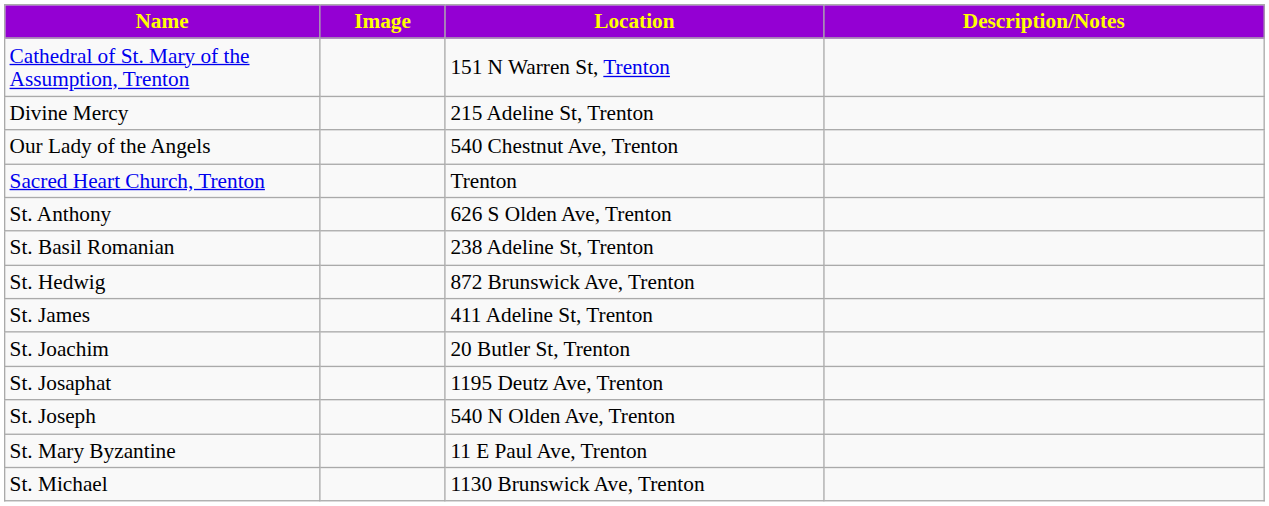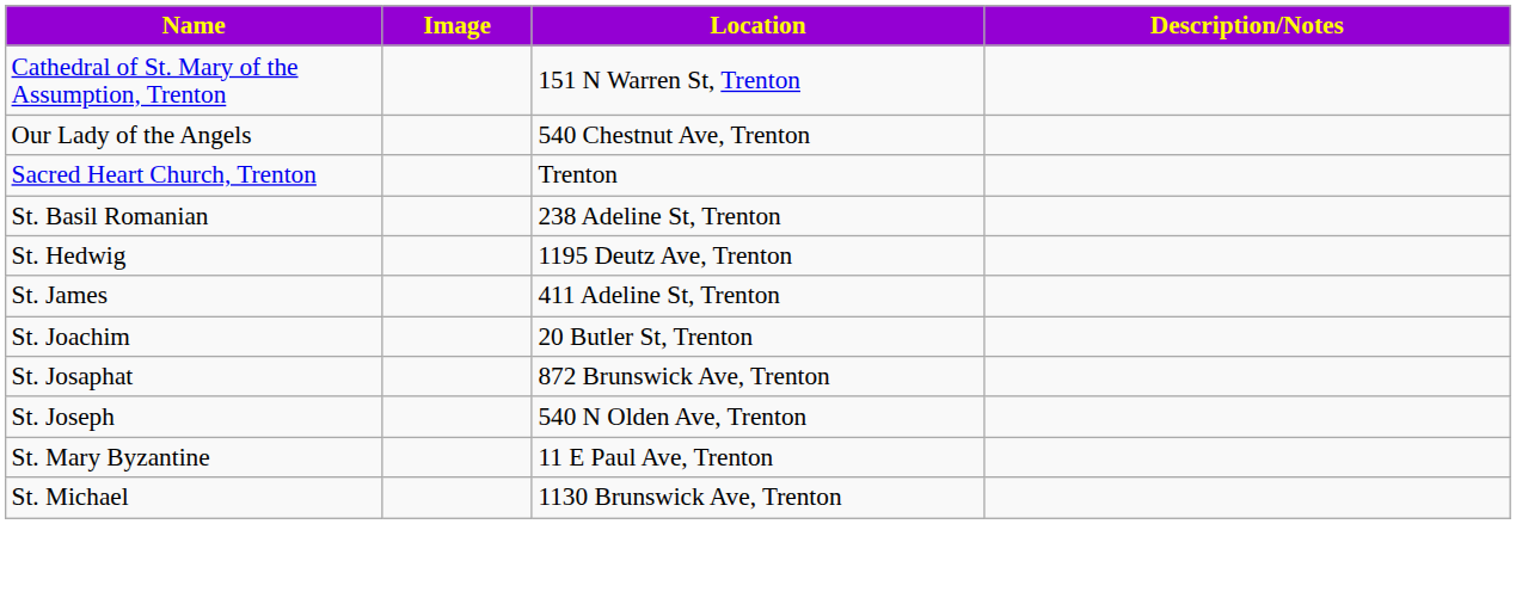 <table class="wikitable sortable" style="width:75%">
 <tr>
 <th style="background:darkviolet; color:yellow;" width="25%"><strong>Name</strong></th>
 <th style="background:darkviolet; color:yellow;" width="10%"><strong>Image</strong></th>
 <th style="background:darkviolet; color:yellow;" width="30%"><strong>Location</strong></th>
 <th style="background:darkviolet; color:yellow;" width="35%"><strong>Description/Notes</strong></th>
 </tr>
 <tr>
 <td><a href='#'>Cathedral of St. Mary of the Assumption, Trenton</a></td>
 <td></td>
 <td>151 N Warren St, <a href='#'>Trenton</a></td>
-<td></td>
-</tr>
-<tr>
-<td>Divine Mercy</td>
-<td></td>
-<td>215 Adeline St, Trenton</td>
 <td></td>
 </tr>
 <tr>
 <td>Our Lady of the Angels</td>
 <td></td>
 <td>540 Chestnut Ave, Trenton</td>
 <td></td>
 </tr>
 <tr>
 <td><a href='#'>Sacred Heart Church, Trenton</a></td>
 <td></td>
 <td>Trenton</td>
 <td></td>
 </tr>
 <tr>
-<td>St. Anthony</td>
-<td></td>
-<td>626 S Olden Ave, Trenton</td>
-<td></td>
-</tr>
-<tr>
 <td>St. Basil Romanian</td>
 <td></td>
 <td>238 Adeline St, Trenton</td>
 <td></td>
 </tr>
 <tr>
 <td>St. Hedwig</td>
 <td></td>
-<td>872 Brunswick Ave, Trenton</td>
+<td>1195 Deutz Ave, Trenton</td>
 <td></td>
 </tr>
 <tr>
 <td>St. James</td>
 <td></td>
 <td>411 Adeline St, Trenton</td>
 <td></td>
 </tr>
 <tr>
 <td>St. Joachim</td>
 <td></td>
 <td>20 Butler St, Trenton</td>
 <td></td>
 </tr>
 <tr>
 <td>St. Josaphat</td>
 <td></td>
-<td>1195 Deutz Ave, Trenton</td>
+<td>872 Brunswick Ave, Trenton</td>
 <td></td>
 </tr>
 <tr>
 <td>St. Joseph</td>
 <td></td>
 <td>540 N Olden Ave, Trenton</td>
 <td></td>
 </tr>
 <tr>
 <td>St. Mary Byzantine</td>
 <td></td>
 <td>11 E Paul Ave, Trenton</td>
 <td></td>
 </tr>
 <tr>
 <td>St. Michael</td>
 <td></td>
 <td>1130 Brunswick Ave, Trenton</td>
 <td></td>
 </tr>
 </table>
